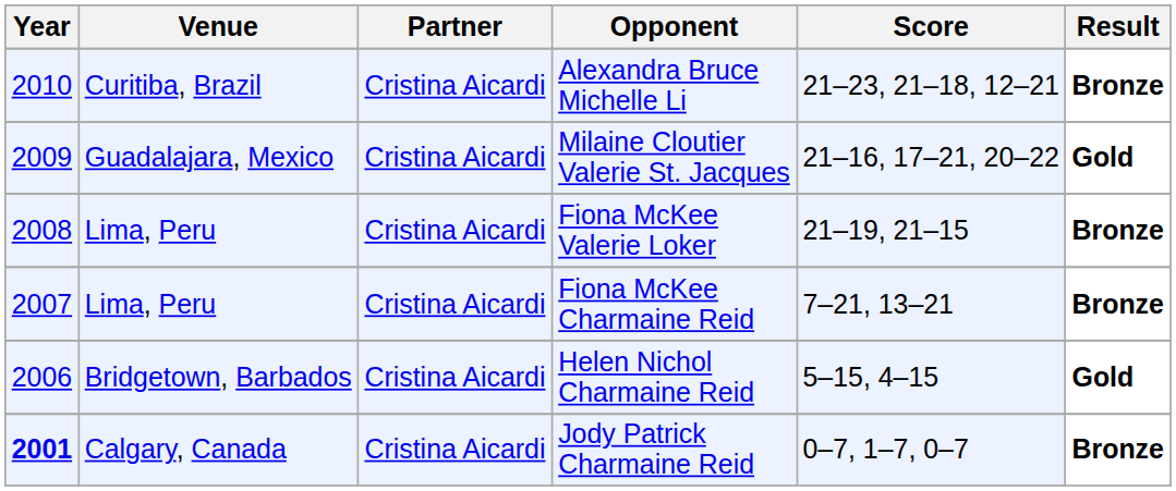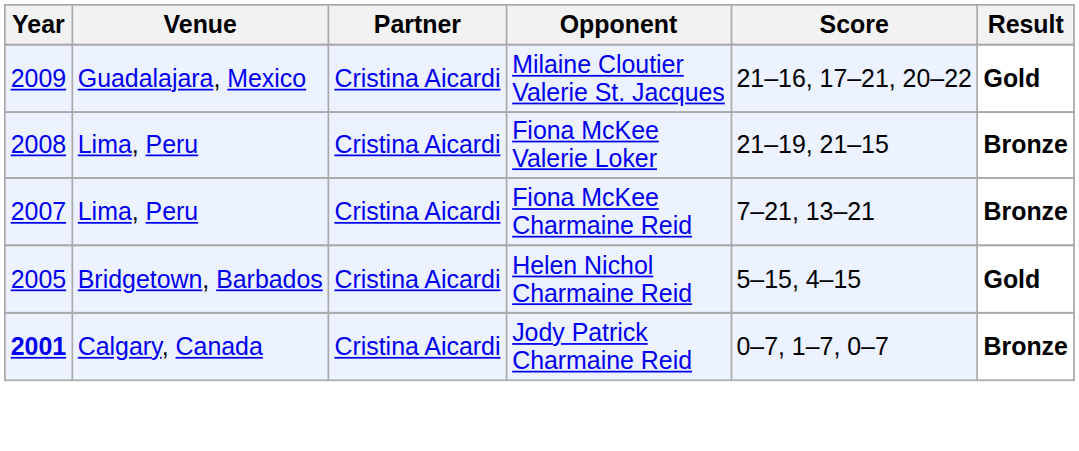 <table class="sortable wikitable" style="font-size: 90%;">
 <tr>
 <th>Year</th>
 <th>Venue</th>
 <th>Partner</th>
 <th>Opponent</th>
 <th>Score</th>
 <th>Result</th>
 </tr>
 <tr>
-</tr>
-<tr style="background:#ECF2FF">
-<td align="center"><a href='#'>2010</a></td>
-<td align="left"><a href='#'>Curitiba</a>, <a href='#'>Brazil</a></td>
-<td align="left"> <a href='#'>Cristina Aicardi</a></td>
-<td align="left"> <a href='#'>Alexandra Bruce</a><br> <a href='#'>Michelle Li</a></td>
-<td align="left">21–23, 21–18, 12–21</td>
-<td style="text-align:left; background:white"> <strong>Bronze</strong></td>
 </tr>
 <tr>
 </tr>
 <tr style="background:#ECF2FF">
 <td align="center"><a href='#'>2009</a></td>
 <td align="left"><a href='#'>Guadalajara</a>, <a href='#'>Mexico</a></td>
 <td align="left"> <a href='#'>Cristina Aicardi</a></td>
 <td align="left"> <a href='#'>Milaine Cloutier</a><br> <a href='#'>Valerie St. Jacques</a></td>
 <td align="left">21–16, 17–21, 20–22</td>
 <td style="text-align:left; background:white"> <strong>Gold</strong></td>
 </tr>
 <tr>
 </tr>
 <tr style="background:#ECF2FF">
 <td align="center"><a href='#'>2008</a></td>
 <td align="left"><a href='#'>Lima</a>, <a href='#'>Peru</a></td>
 <td align="left"> <a href='#'>Cristina Aicardi</a></td>
 <td align="left"> <a href='#'>Fiona McKee</a><br> <a href='#'>Valerie Loker</a></td>
 <td align="left">21–19, 21–15</td>
 <td style="text-align:left; background:white"> <strong>Bronze</strong></td>
 </tr>
 <tr>
 </tr>
 <tr style="background:#ECF2FF">
 <td align="center"><a href='#'>2007</a></td>
 <td align="left"><a href='#'>Lima</a>, <a href='#'>Peru</a></td>
 <td align="left"> <a href='#'>Cristina Aicardi</a></td>
 <td align="left"> <a href='#'>Fiona McKee</a><br> <a href='#'>Charmaine Reid</a></td>
 <td align="left">7–21, 13–21</td>
 <td style="text-align:left; background:white"> <strong>Bronze</strong></td>
 </tr>
 <tr>
 </tr>
 <tr style="background:#ECF2FF">
-<td align="center"><a href='#'>2006</a></td>
+<td align="center"><a href='#'>2005</a></td>
 <td align="left"><a href='#'>Bridgetown</a>, <a href='#'>Barbados</a></td>
 <td align="left"> <a href='#'>Cristina Aicardi</a></td>
 <td align="left"> <a href='#'>Helen Nichol</a><br> <a href='#'>Charmaine Reid</a></td>
 <td align="left">5–15, 4–15</td>
 <td style="text-align:left; background:white"> <strong>Gold</strong></td>
 </tr>
 <tr>
 </tr>
 <tr style="background:#ECF2FF">
 <td align="center"><strong><a href='#'>2001</a></strong></td>
 <td align="left"><a href='#'>Calgary</a>, <a href='#'>Canada</a></td>
 <td align="left"> <a href='#'>Cristina Aicardi</a></td>
 <td align="left"> <a href='#'>Jody Patrick</a><br> <a href='#'>Charmaine Reid</a></td>
 <td align="left">0–7, 1–7, 0–7</td>
 <td style="text-align:left; background:white"> <strong>Bronze</strong></td>
 </tr>
 </table>
